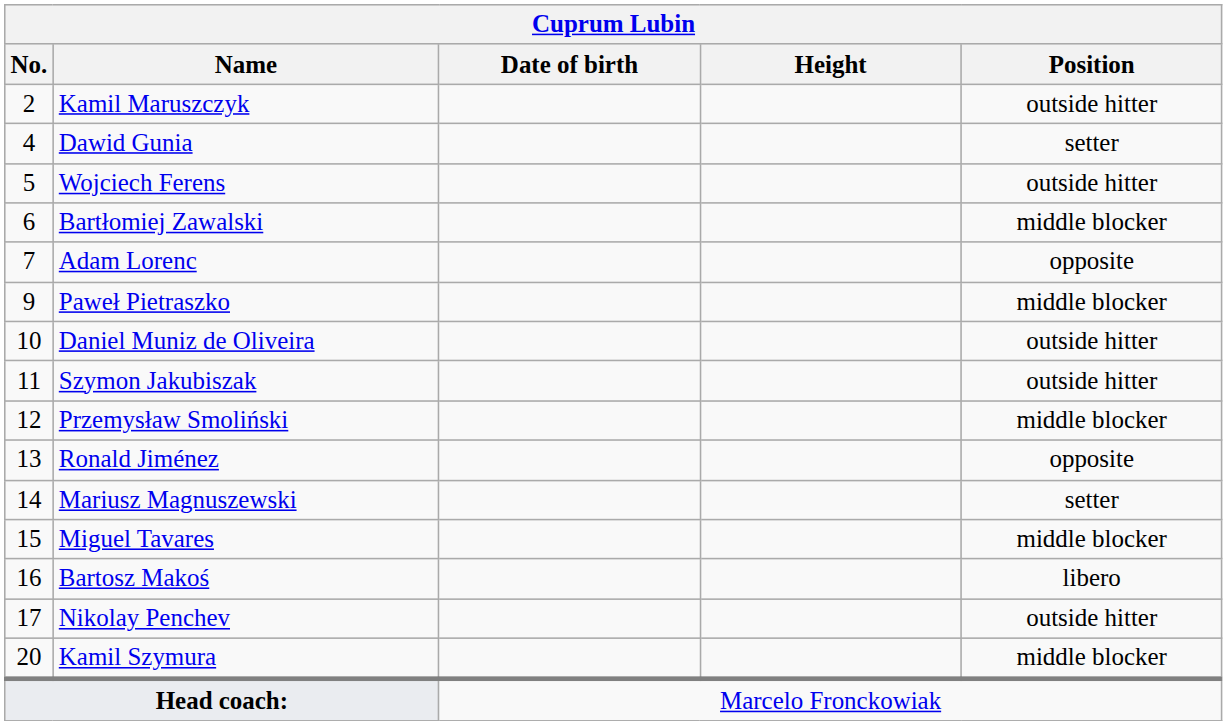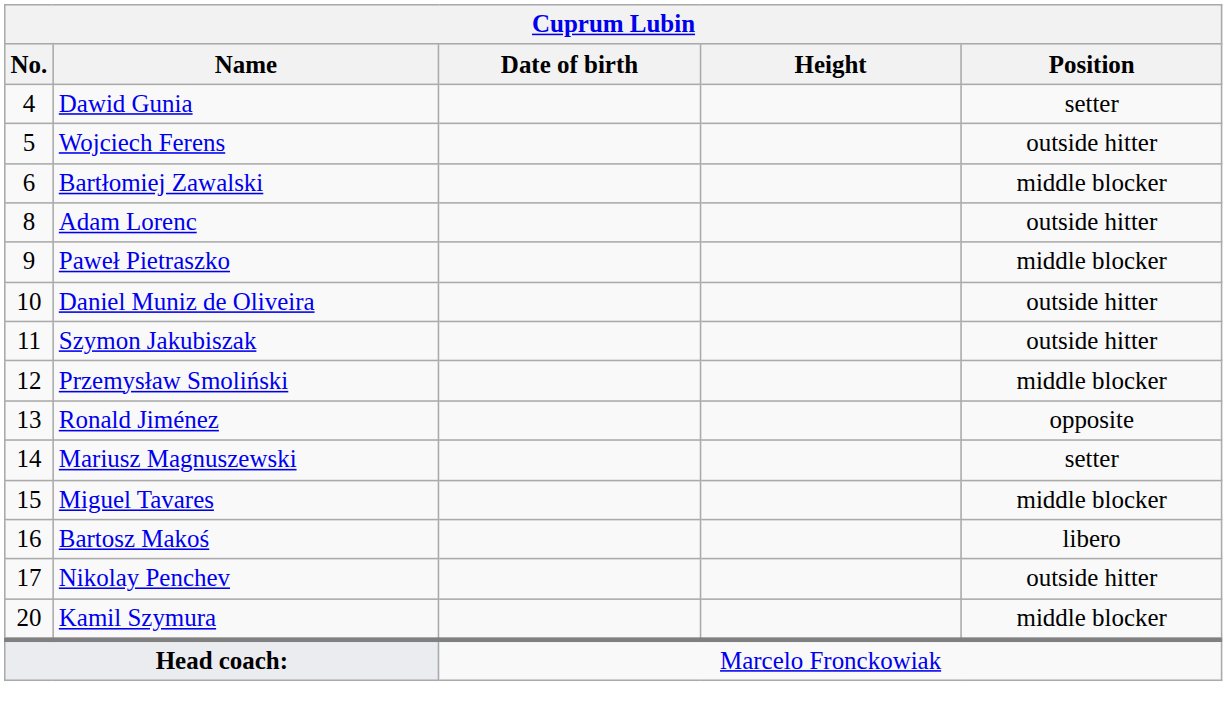 <table class="wikitable collapsible collapsed" style="font-size:100%; text-align:center">
 <tr>
 <th colspan=5 style="width:30em"><a href='#'>Cuprum Lubin</a></th>
 </tr>
 <tr>
 <th>No.</th>
 <th style="width:15em">Name</th>
 <th style="width:10em">Date of birth</th>
 <th style="width:10em">Height</th>
 <th style="width:10em">Position</th>
-</tr>
-<tr>
-<td>2</td>
-<td align=left> <a href='#'>Kamil Maruszczyk</a></td>
-<td align=right></td>
-<td></td>
-<td>outside hitter</td>
 </tr>
 <tr>
 <td>4</td>
 <td align=left> <a href='#'>Dawid Gunia</a></td>
 <td align=right></td>
 <td></td>
 <td>setter</td>
 </tr>
 <tr>
 <td>5</td>
 <td align=left> <a href='#'>Wojciech Ferens</a></td>
 <td align=right></td>
 <td></td>
 <td>outside hitter</td>
 </tr>
 <tr>
 <td>6</td>
 <td align=left> <a href='#'>Bartłomiej Zawalski</a></td>
 <td align=right></td>
 <td></td>
 <td>middle blocker</td>
 </tr>
 <tr>
-<td>7</td>
+<td>8</td>
 <td align=left> <a href='#'>Adam Lorenc</a></td>
 <td align=right></td>
 <td></td>
-<td>opposite</td>
+<td>outside hitter</td>
 </tr>
 <tr>
 <td>9</td>
 <td align=left> <a href='#'>Paweł Pietraszko</a></td>
 <td align=right></td>
 <td></td>
 <td>middle blocker</td>
 </tr>
 <tr>
 <td>10</td>
 <td align=left> <a href='#'>Daniel Muniz de Oliveira</a></td>
 <td align=right></td>
 <td></td>
 <td>outside hitter</td>
 </tr>
 <tr>
 <td>11</td>
 <td align=left> <a href='#'>Szymon Jakubiszak</a></td>
 <td align=right></td>
 <td></td>
 <td>outside hitter</td>
 </tr>
 <tr>
 <td>12</td>
 <td align=left> <a href='#'>Przemysław Smoliński</a></td>
 <td align=right></td>
 <td></td>
 <td>middle blocker</td>
 </tr>
 <tr>
 <td>13</td>
 <td align=left> <a href='#'>Ronald Jiménez</a></td>
 <td align=right></td>
 <td></td>
 <td>opposite</td>
 </tr>
 <tr>
 <td>14</td>
 <td align=left> <a href='#'>Mariusz Magnuszewski</a></td>
 <td align=right></td>
 <td></td>
 <td>setter</td>
 </tr>
 <tr>
 <td>15</td>
 <td align=left> <a href='#'>Miguel Tavares</a></td>
 <td align=right></td>
 <td></td>
 <td>middle blocker</td>
 </tr>
 <tr>
 <td>16</td>
 <td align=left> <a href='#'>Bartosz Makoś</a></td>
 <td align=right></td>
 <td></td>
 <td>libero</td>
 </tr>
 <tr>
 <td>17</td>
 <td align=left> <a href='#'>Nikolay Penchev</a></td>
 <td align=right></td>
 <td></td>
 <td>outside hitter</td>
 </tr>
 <tr>
 <td>20</td>
 <td align=left> <a href='#'>Kamil Szymura</a></td>
 <td align=right></td>
 <td></td>
 <td>middle blocker</td>
 </tr>
 <tr style="border-top: 3px solid grey">
 <td colspan=2 style="background:#EAECF0"><strong>Head coach:</strong></td>
 <td colspan=3> <a href='#'>Marcelo Fronckowiak</a></td>
 </tr>
 </table>
